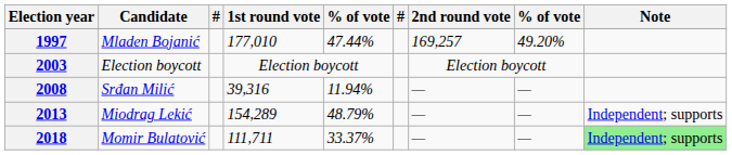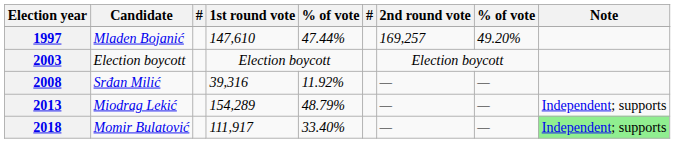 <table class="wikitable">
 <tr>
 <th>Election year</th>
 <th>Candidate</th>
 <th>#</th>
 <th>1st round vote</th>
 <th>% of vote</th>
 <th>#</th>
 <th>2nd round vote</th>
 <th>% of vote</th>
 <th>Note</th>
 </tr>
 <tr>
 </tr>
 <tr>
 <th><a href='#'>1997</a></th>
 <td><em><a href='#'>Mladen Bojanić</a></em></td>
 <td></td>
-<td><em>177,010</em></td>
+<td><em>147,610</em></td>
 <td><em>47.44%</em></td>
 <td></td>
 <td><em>169,257</em></td>
 <td><em>49.20%</em></td>
 <td></td>
 </tr>
 <tr>
 <th><a href='#'>2003</a></th>
 <td><em>Election boycott</em></td>
 <td></td>
 <td colspan=2 style="text-align:center;"><em>Election boycott</em></td>
 <td></td>
 <td colspan=2 style="text-align:center;"><em>Election boycott</em></td>
 <td></td>
 </tr>
 <tr>
 <th><a href='#'>2008</a></th>
 <td><em><a href='#'>Srđan Milić</a></em></td>
 <td></td>
 <td><em>39,316</em></td>
-<td><em>11.94%</em></td>
+<td><em>11.92%</em></td>
 <td></td>
 <td><em>—</em></td>
 <td><em>—</em></td>
 <td></td>
 </tr>
 <tr>
 <th><a href='#'>2013</a></th>
 <td><em><a href='#'>Miodrag Lekić</a></em></td>
 <td></td>
 <td><em>154,289</em></td>
 <td><em>48.79%</em></td>
 <td></td>
 <td><em>—</em></td>
 <td><em>—</em></td>
 <td><a href='#'>Independent</a>; supports</td>
 </tr>
 <tr>
 <th><a href='#'>2018</a></th>
 <td><em><a href='#'>Momir Bulatović</a></em></td>
 <td></td>
-<td><em>111,711</em></td>
-<td><em>33.37%</em></td>
+<td><em>111,917</em></td>
+<td><em>33.40%</em></td>
 <td></td>
 <td><em>—</em></td>
 <td><em>—</em></td>
 <td style="background: lightgreen;"><a href='#'>Independent</a>; supports</td>
 </tr>
 </table>
